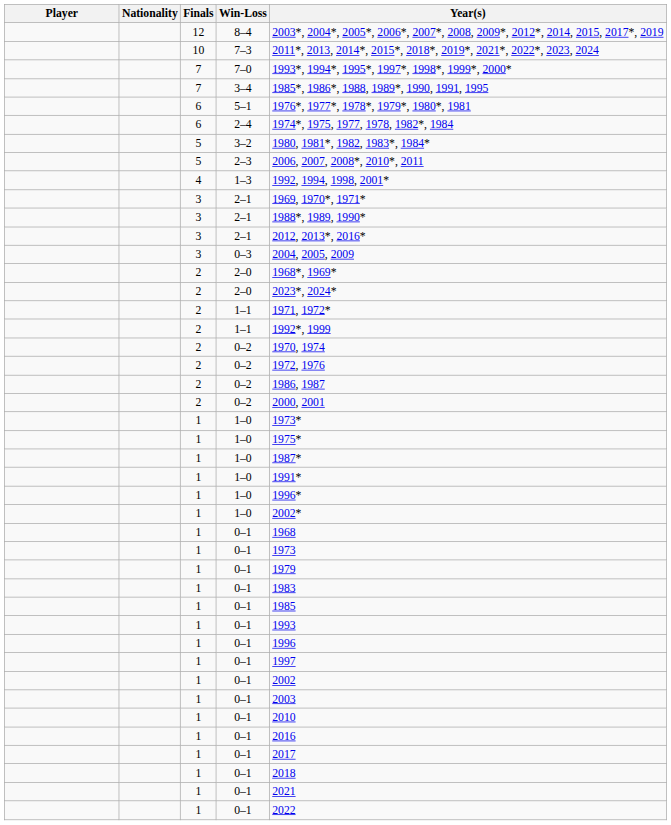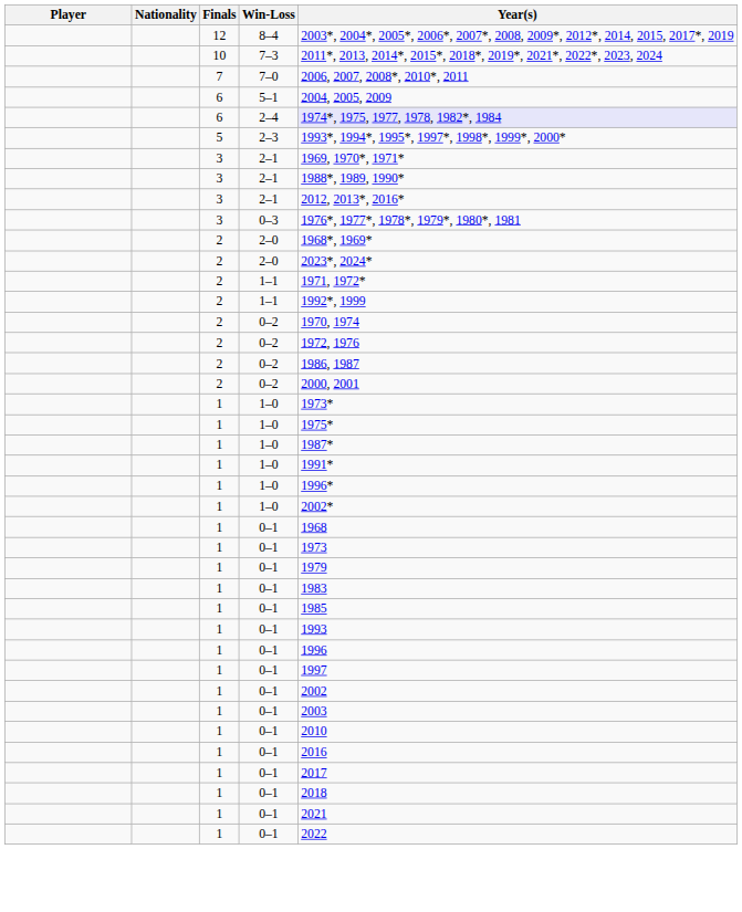 <table class="sortable wikitable">
 <tr>
 <th width="150">Player</th>
 <th>Nationality</th>
 <th>Finals</th>
 <th>Win-Loss</th>
 <th>Year(s)</th>
 </tr>
 <tr>
 <td></td>
 <td></td>
 <td align=center>12</td>
 <td align=center>8–4</td>
 <td><a href='#'>2003</a>*, <a href='#'>2004</a>*, <a href='#'>2005</a>*, <a href='#'>2006</a>*, <a href='#'>2007</a>*, <a href='#'>2008</a>, <a href='#'>2009</a>*, <a href='#'>2012</a>*, <a href='#'>2014</a>, <a href='#'>2015</a>, <a href='#'>2017</a>*, <a href='#'>2019</a></td>
 </tr>
 <tr>
 <td></td>
 <td></td>
 <td align=center>10</td>
 <td align=center>7–3</td>
 <td><a href='#'>2011</a>*, <a href='#'>2013</a>, <a href='#'>2014</a>*, <a href='#'>2015</a>*, <a href='#'>2018</a>*, <a href='#'>2019</a>*, <a href='#'>2021</a>*, <a href='#'>2022</a>*, <a href='#'>2023</a>, <a href='#'>2024</a></td>
 </tr>
 <tr>
 <td></td>
 <td></td>
 <td align=center>7</td>
 <td align=center>7–0</td>
-<td><a href='#'>1993</a>*, <a href='#'>1994</a>*, <a href='#'>1995</a>*, <a href='#'>1997</a>*, <a href='#'>1998</a>*, <a href='#'>1999</a>*, <a href='#'>2000</a>*</td>
-</tr>
-<tr>
-<td></td>
-<td></td>
-<td align=center>7</td>
-<td align=center>3–4</td>
-<td><a href='#'>1985</a>*, <a href='#'>1986</a>*, <a href='#'>1988</a>, <a href='#'>1989</a>*, <a href='#'>1990</a>, <a href='#'>1991</a>, <a href='#'>1995</a></td>
+<td><a href='#'>2006</a>, <a href='#'>2007</a>, <a href='#'>2008</a>*, <a href='#'>2010</a>*, <a href='#'>2011</a></td>
 </tr>
 <tr>
 <td></td>
 <td></td>
 <td align=center>6</td>
 <td align=center>5–1</td>
-<td><a href='#'>1976</a>*, <a href='#'>1977</a>*, <a href='#'>1978</a>*, <a href='#'>1979</a>*, <a href='#'>1980</a>*, <a href='#'>1981</a></td>
+<td><a href='#'>2004</a>, <a href='#'>2005</a>, <a href='#'>2009</a></td>
 </tr>
 <tr>
 <td></td>
 <td></td>
 <td align=center>6</td>
 <td align=center>2–4</td>
-<td><a href='#'>1974</a>*, <a href='#'>1975</a>, <a href='#'>1977</a>, <a href='#'>1978</a>, <a href='#'>1982</a>*, <a href='#'>1984</a></td>
-</tr>
-<tr>
-<td></td>
-<td></td>
-<td align=center>5</td>
-<td align=center>3–2</td>
-<td><a href='#'>1980</a>, <a href='#'>1981</a>*, <a href='#'>1982</a>, <a href='#'>1983</a>*, <a href='#'>1984</a>*</td>
+<td style="background: lavender;"><a href='#'>1974</a>*, <a href='#'>1975</a>, <a href='#'>1977</a>, <a href='#'>1978</a>, <a href='#'>1982</a>*, <a href='#'>1984</a></td>
 </tr>
 <tr>
 <td></td>
 <td></td>
 <td align=center>5</td>
 <td align=center>2–3</td>
-<td><a href='#'>2006</a>, <a href='#'>2007</a>, <a href='#'>2008</a>*, <a href='#'>2010</a>*, <a href='#'>2011</a></td>
-</tr>
-<tr>
-<td></td>
-<td></td>
-<td align=center>4</td>
-<td align=center>1–3</td>
-<td><a href='#'>1992</a>, <a href='#'>1994</a>, <a href='#'>1998</a>, <a href='#'>2001</a>*</td>
+<td><a href='#'>1993</a>*, <a href='#'>1994</a>*, <a href='#'>1995</a>*, <a href='#'>1997</a>*, <a href='#'>1998</a>*, <a href='#'>1999</a>*, <a href='#'>2000</a>*</td>
 </tr>
 <tr>
 <td></td>
 <td></td>
 <td align=center>3</td>
 <td align=center>2–1</td>
 <td><a href='#'>1969</a>, <a href='#'>1970</a>*, <a href='#'>1971</a>*</td>
 </tr>
 <tr>
 <td></td>
 <td></td>
 <td align=center>3</td>
 <td align=center>2–1</td>
 <td><a href='#'>1988</a>*, <a href='#'>1989</a>, <a href='#'>1990</a>*</td>
 </tr>
 <tr>
 <td></td>
 <td></td>
 <td align=center>3</td>
 <td align=center>2–1</td>
 <td><a href='#'>2012</a>, <a href='#'>2013</a>*, <a href='#'>2016</a>*</td>
 </tr>
 <tr>
 <td></td>
 <td></td>
 <td align=center>3</td>
 <td align=center>0–3</td>
-<td><a href='#'>2004</a>, <a href='#'>2005</a>, <a href='#'>2009</a></td>
+<td><a href='#'>1976</a>*, <a href='#'>1977</a>*, <a href='#'>1978</a>*, <a href='#'>1979</a>*, <a href='#'>1980</a>*, <a href='#'>1981</a></td>
 </tr>
 <tr>
 <td></td>
 <td></td>
 <td align=center>2</td>
 <td align=center>2–0</td>
 <td><a href='#'>1968</a>*, <a href='#'>1969</a>*</td>
 </tr>
 <tr>
 <td></td>
 <td></td>
 <td align=center>2</td>
 <td align=center>2–0</td>
 <td><a href='#'>2023</a>*, <a href='#'>2024</a>*</td>
 </tr>
 <tr>
 <td></td>
 <td></td>
 <td align=center>2</td>
 <td align=center>1–1</td>
 <td><a href='#'>1971</a>, <a href='#'>1972</a>*</td>
 </tr>
 <tr>
 <td></td>
 <td></td>
 <td align=center>2</td>
 <td align=center>1–1</td>
 <td><a href='#'>1992</a>*, <a href='#'>1999</a></td>
 </tr>
 <tr>
 <td></td>
 <td></td>
 <td align=center>2</td>
 <td align=center>0–2</td>
 <td><a href='#'>1970</a>, <a href='#'>1974</a></td>
 </tr>
 <tr>
 <td></td>
 <td></td>
 <td align=center>2</td>
 <td align=center>0–2</td>
 <td><a href='#'>1972</a>, <a href='#'>1976</a></td>
 </tr>
 <tr>
 <td></td>
 <td></td>
 <td align=center>2</td>
 <td align=center>0–2</td>
 <td><a href='#'>1986</a>, <a href='#'>1987</a></td>
 </tr>
 <tr>
 <td></td>
 <td></td>
 <td align=center>2</td>
 <td align=center>0–2</td>
 <td><a href='#'>2000</a>, <a href='#'>2001</a></td>
 </tr>
 <tr>
 <td></td>
 <td></td>
 <td align=center>1</td>
 <td align=center>1–0</td>
 <td><a href='#'>1973</a>*</td>
 </tr>
 <tr>
 <td></td>
 <td></td>
 <td align=center>1</td>
 <td align=center>1–0</td>
 <td><a href='#'>1975</a>*</td>
 </tr>
 <tr>
 <td></td>
 <td></td>
 <td align=center>1</td>
 <td align=center>1–0</td>
 <td><a href='#'>1987</a>*</td>
 </tr>
 <tr>
 <td></td>
 <td></td>
 <td align=center>1</td>
 <td align=center>1–0</td>
 <td><a href='#'>1991</a>*</td>
 </tr>
 <tr>
 <td></td>
 <td></td>
 <td align=center>1</td>
 <td align=center>1–0</td>
 <td><a href='#'>1996</a>*</td>
 </tr>
 <tr>
 <td></td>
 <td></td>
 <td align=center>1</td>
 <td align=center>1–0</td>
 <td><a href='#'>2002</a>*</td>
 </tr>
 <tr>
 <td></td>
 <td></td>
 <td align=center>1</td>
 <td align=center>0–1</td>
 <td><a href='#'>1968</a></td>
 </tr>
 <tr>
 <td></td>
 <td></td>
 <td align=center>1</td>
 <td align=center>0–1</td>
 <td><a href='#'>1973</a></td>
 </tr>
 <tr>
 <td></td>
 <td></td>
 <td align=center>1</td>
 <td align=center>0–1</td>
 <td><a href='#'>1979</a></td>
 </tr>
 <tr>
 <td></td>
 <td></td>
 <td align=center>1</td>
 <td align=center>0–1</td>
 <td><a href='#'>1983</a></td>
 </tr>
 <tr>
 <td></td>
 <td></td>
 <td align=center>1</td>
 <td align=center>0–1</td>
 <td><a href='#'>1985</a></td>
 </tr>
 <tr>
 <td></td>
 <td></td>
 <td align=center>1</td>
 <td align=center>0–1</td>
 <td><a href='#'>1993</a></td>
 </tr>
 <tr>
 <td></td>
 <td></td>
 <td align=center>1</td>
 <td align=center>0–1</td>
 <td><a href='#'>1996</a></td>
 </tr>
 <tr>
 <td></td>
 <td></td>
 <td align=center>1</td>
 <td align=center>0–1</td>
 <td><a href='#'>1997</a></td>
 </tr>
 <tr>
 <td></td>
 <td></td>
 <td align=center>1</td>
 <td align=center>0–1</td>
 <td><a href='#'>2002</a></td>
 </tr>
 <tr>
 <td></td>
 <td></td>
 <td align=center>1</td>
 <td align=center>0–1</td>
 <td><a href='#'>2003</a></td>
 </tr>
 <tr>
 <td></td>
 <td></td>
 <td align=center>1</td>
 <td align=center>0–1</td>
 <td><a href='#'>2010</a></td>
 </tr>
 <tr>
 <td></td>
 <td></td>
 <td align=center>1</td>
 <td align=center>0–1</td>
 <td><a href='#'>2016</a></td>
 </tr>
 <tr>
 <td></td>
 <td></td>
 <td align=center>1</td>
 <td align=center>0–1</td>
 <td><a href='#'>2017</a></td>
 </tr>
 <tr>
 <td></td>
 <td></td>
 <td align=center>1</td>
 <td align=center>0–1</td>
 <td><a href='#'>2018</a></td>
 </tr>
 <tr>
 <td></td>
 <td></td>
 <td align=center>1</td>
 <td align=center>0–1</td>
 <td><a href='#'>2021</a></td>
 </tr>
 <tr>
 <td></td>
 <td></td>
 <td align=center>1</td>
 <td align=center>0–1</td>
 <td><a href='#'>2022</a></td>
 </tr>
 </table>
